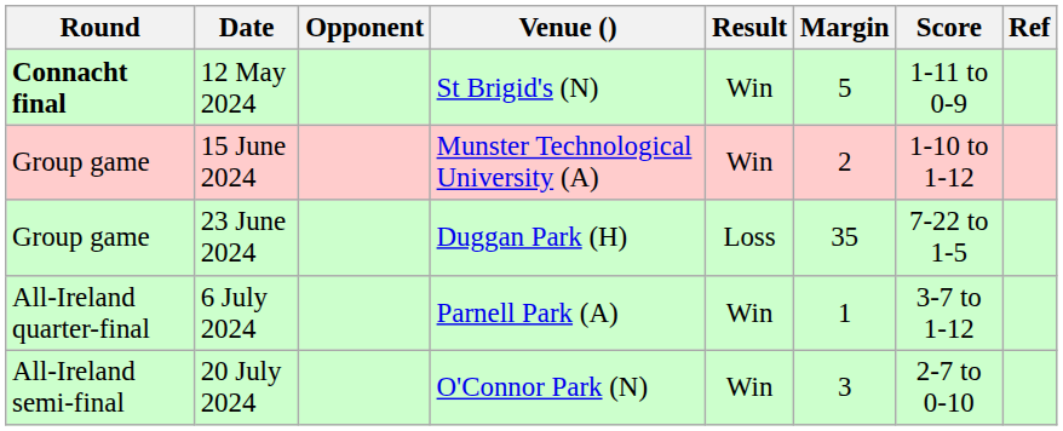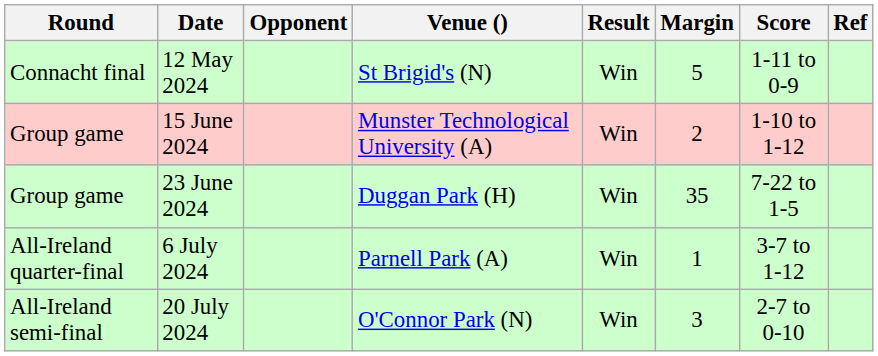 <table class="wikitable">
 <tr>
 <th>Round</th>
 <th>Date</th>
 <th>Opponent</th>
 <th>Venue ()</th>
 <th>Result</th>
 <th>Margin</th>
 <th>Score</th>
 <th>Ref</th>
 </tr>
 <tr style="background-color: #cfc;">
-<td><strong>Connacht final</strong></td>
+<td>Connacht final</td>
 <td>12 May 2024</td>
 <td> </td>
 <td><a href='#'>St Brigid's</a> (N)</td>
 <td align="center">Win</td>
 <td align="center">5</td>
 <td align="center">1-11 to 0-9</td>
 <td></td>
 </tr>
 <tr style="background-color: #fcc;">
 <td>Group game</td>
 <td>15 June 2024</td>
 <td> </td>
 <td><a href='#'>Munster Technological University</a> (A)</td>
 <td align="center">Win</td>
 <td align="center">2</td>
 <td align="center">1-10 to 1-12</td>
 <td></td>
 </tr>
 <tr style="background-color: #cfc;">
 <td>Group game</td>
 <td>23 June 2024</td>
 <td> </td>
 <td><a href='#'>Duggan Park</a> (H)</td>
-<td align="center">Loss</td>
+<td align="center">Win</td>
 <td align="center">35</td>
 <td align="center">7-22 to 1-5</td>
 <td></td>
 </tr>
 <tr style="background-color: #cfc;">
 <td>All-Ireland quarter-final</td>
 <td>6 July 2024</td>
 <td> </td>
 <td><a href='#'>Parnell Park</a> (A)</td>
 <td align="center">Win</td>
 <td align="center">1</td>
 <td align="center">3-7 to 1-12<br></td>
 <td></td>
 </tr>
 <tr style="background-color: #cfc;">
 <td>All-Ireland semi-final</td>
 <td>20 July 2024</td>
 <td> </td>
 <td><a href='#'>O'Connor Park</a> (N)</td>
 <td align="center">Win</td>
 <td align="center">3</td>
 <td align="center">2-7 to 0-10</td>
 <td></td>
 </tr>
 </table>
